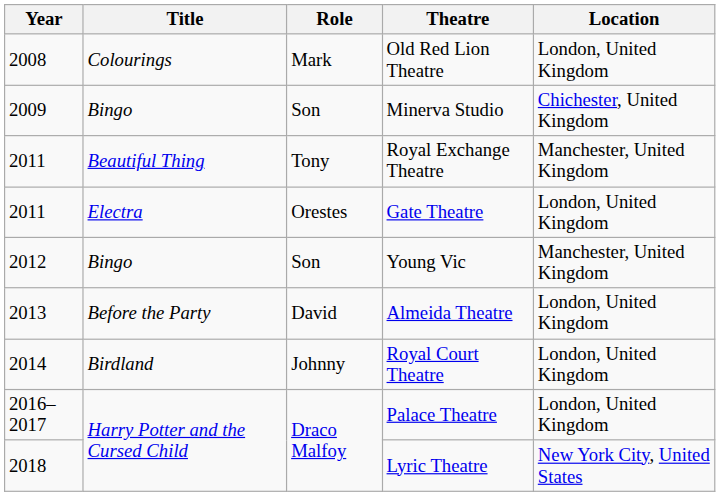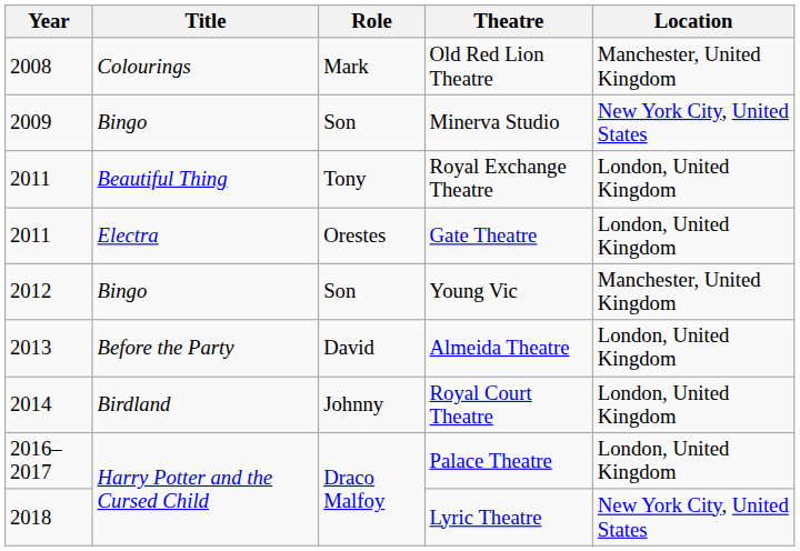 <table class="wikitable toptextcells">
 <tr>
 <th>Year</th>
 <th>Title</th>
 <th>Role</th>
 <th>Theatre</th>
 <th>Location</th>
 </tr>
 <tr>
 <td>2008</td>
 <td><em>Colourings</em></td>
 <td>Mark</td>
 <td>Old Red Lion Theatre</td>
-<td>London, United Kingdom</td>
+<td>Manchester, United Kingdom</td>
 </tr>
 <tr>
 <td>2009</td>
 <td><em>Bingo</em></td>
 <td>Son</td>
 <td>Minerva Studio</td>
-<td><a href='#'>Chichester</a>, United Kingdom</td>
+<td><a href='#'>New York City</a>, <a href='#'>United States</a></td>
 </tr>
 <tr>
 <td>2011</td>
 <td><em><a href='#'>Beautiful Thing</a></em></td>
 <td>Tony</td>
 <td>Royal Exchange Theatre</td>
-<td>Manchester, United Kingdom</td>
+<td>London, United Kingdom</td>
 </tr>
 <tr>
 <td>2011</td>
 <td><em><a href='#'>Electra</a></em></td>
 <td>Orestes</td>
 <td><a href='#'>Gate Theatre</a></td>
 <td>London, United Kingdom</td>
 </tr>
 <tr>
 <td>2012</td>
 <td><em>Bingo</em></td>
 <td>Son</td>
 <td>Young Vic</td>
 <td>Manchester, United Kingdom</td>
 </tr>
 <tr>
 <td>2013</td>
 <td><em>Before the Party</em></td>
 <td>David</td>
 <td><a href='#'>Almeida Theatre</a></td>
 <td>London, United Kingdom</td>
 </tr>
 <tr>
 <td>2014</td>
 <td><em>Birdland</em></td>
 <td>Johnny</td>
 <td><a href='#'>Royal Court Theatre</a></td>
 <td>London, United Kingdom</td>
 </tr>
 <tr>
 <td>2016–2017</td>
 <td rowspan="2"><em><a href='#'>Harry Potter and the Cursed Child</a></em></td>
 <td rowspan="2"><a href='#'>Draco Malfoy</a></td>
 <td><a href='#'>Palace Theatre</a></td>
 <td>London, United Kingdom</td>
 </tr>
 <tr>
 <td>2018</td>
 <td><a href='#'>Lyric Theatre</a></td>
 <td><a href='#'>New York City</a>, <a href='#'>United States</a></td>
 </tr>
 </table>
